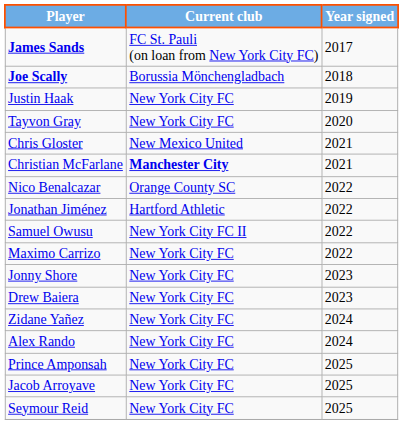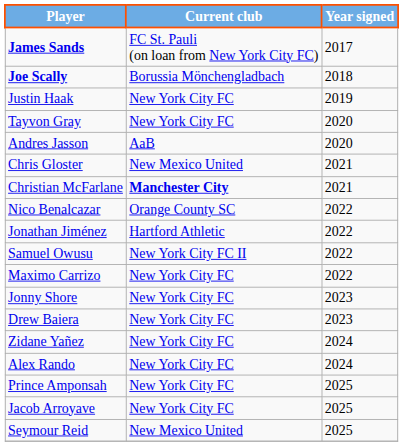 <table class="wikitable" style="text-align:center">
 <tr>
 <th style="background:#6CACE4; color:#FFFFFF; border:2px solid #FE5000;">Player</th>
 <th style="background:#6CACE4; color:#FFFFFF; border:2px solid #FE5000;">Current club</th>
 <th style="background:#6CACE4; color:#FFFFFF; border:2px solid #FE5000;">Year signed</th>
 </tr>
 <tr>
 <td align=left> <strong><a href='#'>James Sands</a></strong></td>
 <td align=left> <a href='#'>FC St. Pauli</a><br>(on loan from  <a href='#'>New York City FC</a>)</td>
 <td align=left>2017</td>
 </tr>
 <tr>
 <td align=left><strong> <a href='#'>Joe Scally</a></strong></td>
 <td align=left> <a href='#'>Borussia Mönchengladbach</a></td>
 <td align=left>2018</td>
 </tr>
 <tr>
 <td align=left> <a href='#'>Justin Haak</a></td>
 <td align=left> <a href='#'>New York City FC</a></td>
 <td align=left>2019</td>
 </tr>
 <tr>
 <td align=left> <a href='#'>Tayvon Gray</a></td>
 <td align=left> <a href='#'>New York City FC</a></td>
+<td align=left>2020</td>
+</tr>
+<tr>
+<td align=left> <a href='#'>Andres Jasson</a></td>
+<td align=left> <a href='#'>AaB</a></td>
 <td align=left>2020</td>
 </tr>
 <tr>
 <td align=left> <a href='#'>Chris Gloster</a></td>
 <td align=left> <a href='#'>New Mexico United</a></td>
 <td align=left>2021</td>
 </tr>
 <tr>
 <td align=left> <a href='#'>Christian McFarlane</a></td>
 <td align=left><strong> <a href='#'>Manchester City</a></strong></td>
 <td align=left>2021</td>
 </tr>
 <tr>
 <td align=left> <a href='#'>Nico Benalcazar</a></td>
 <td align=left> <a href='#'>Orange County SC</a></td>
 <td align=left>2022</td>
 </tr>
 <tr>
 <td align=left> <a href='#'>Jonathan Jiménez</a></td>
 <td align=left> <a href='#'>Hartford Athletic</a></td>
 <td align=left>2022</td>
 </tr>
 <tr>
 <td align=left> <a href='#'>Samuel Owusu</a></td>
 <td align=left> <a href='#'>New York City FC II</a></td>
 <td align=left>2022</td>
 </tr>
 <tr>
 <td align=left> <a href='#'>Maximo Carrizo</a></td>
 <td align=left> <a href='#'>New York City FC</a></td>
 <td align=left>2022</td>
 </tr>
 <tr>
 <td align=left> <a href='#'>Jonny Shore</a></td>
 <td align=left> <a href='#'>New York City FC</a></td>
 <td align=left>2023</td>
 </tr>
 <tr>
 <td align=left> <a href='#'>Drew Baiera</a></td>
 <td align=left> <a href='#'>New York City FC</a></td>
 <td align=left>2023</td>
 </tr>
 <tr>
 <td align=left> <a href='#'>Zidane Yañez</a></td>
 <td align=left> <a href='#'>New York City FC</a></td>
 <td align=left>2024</td>
 </tr>
 <tr>
 <td align=left> <a href='#'>Alex Rando</a></td>
 <td align=left> <a href='#'>New York City FC</a></td>
 <td align=left>2024</td>
 </tr>
 <tr>
 <td align=left> <a href='#'>Prince Amponsah</a></td>
 <td align=left> <a href='#'>New York City FC</a></td>
 <td align=left>2025</td>
 </tr>
 <tr>
 <td align=left> <a href='#'>Jacob Arroyave</a></td>
 <td align=left> <a href='#'>New York City FC</a></td>
 <td align=left>2025</td>
 </tr>
 <tr>
 <td align=left> <a href='#'>Seymour Reid</a></td>
-<td align=left> <a href='#'>New York City FC</a></td>
+<td align=left> <a href='#'>New Mexico United</a></td>
 <td align=left>2025</td>
 </tr>
 <tr>
 </tr>
 </table>
